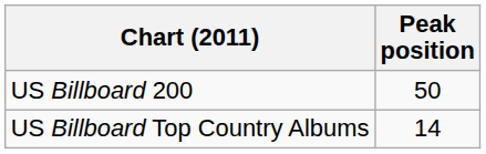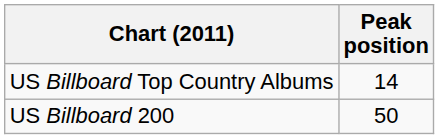 <table class="wikitable">
 <tr>
 <th>Chart (2011)</th>
 <th>Peak<br>position</th>
 </tr>
 <tr>
+<td>US <em>Billboard</em> Top Country Albums</td>
+<td align="center">14</td>
+</tr>
+<tr>
 <td>US <em>Billboard</em> 200</td>
 <td align="center">50</td>
 </tr>
-<tr>
-<td>US <em>Billboard</em> Top Country Albums</td>
-<td align="center">14</td>
-</tr>
 </table>
